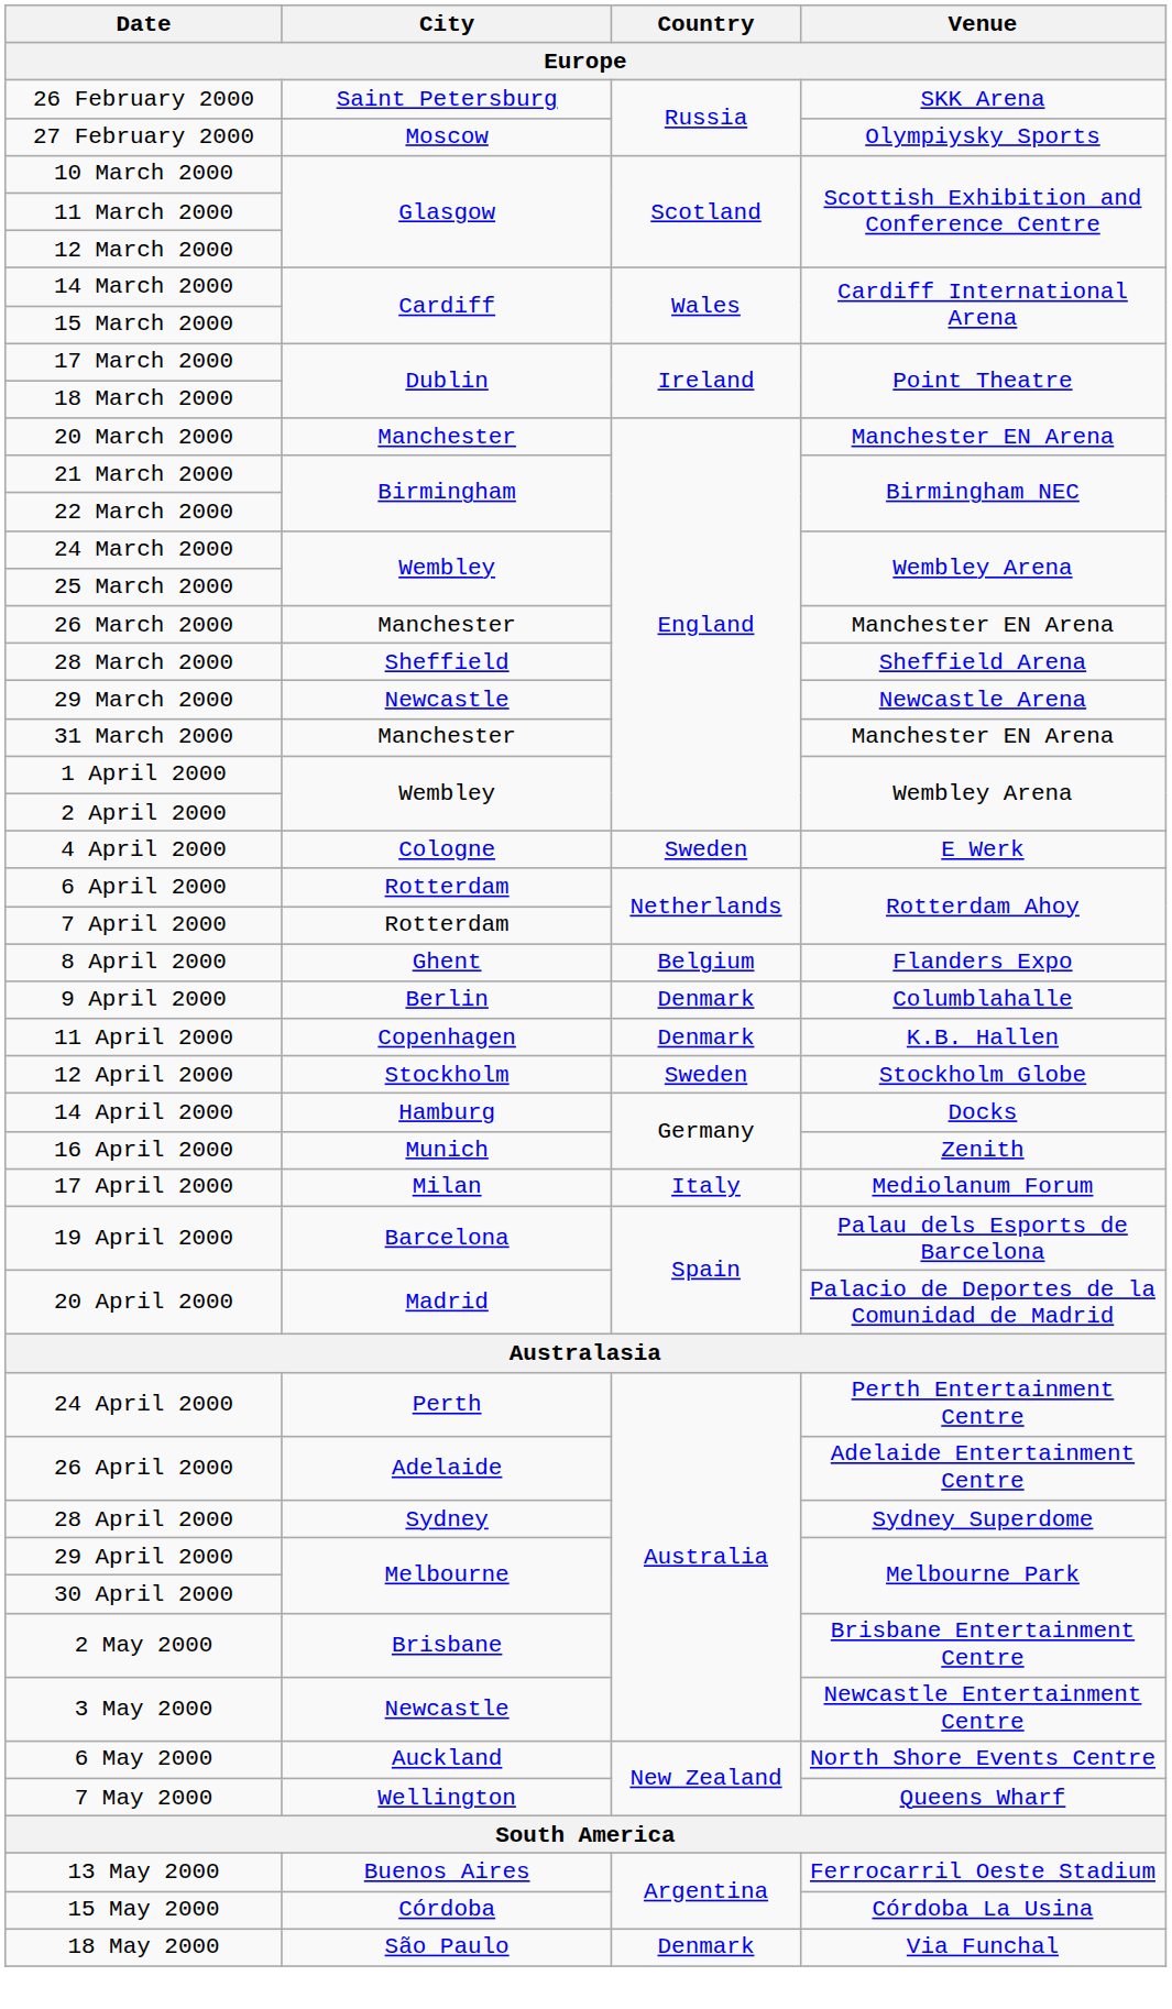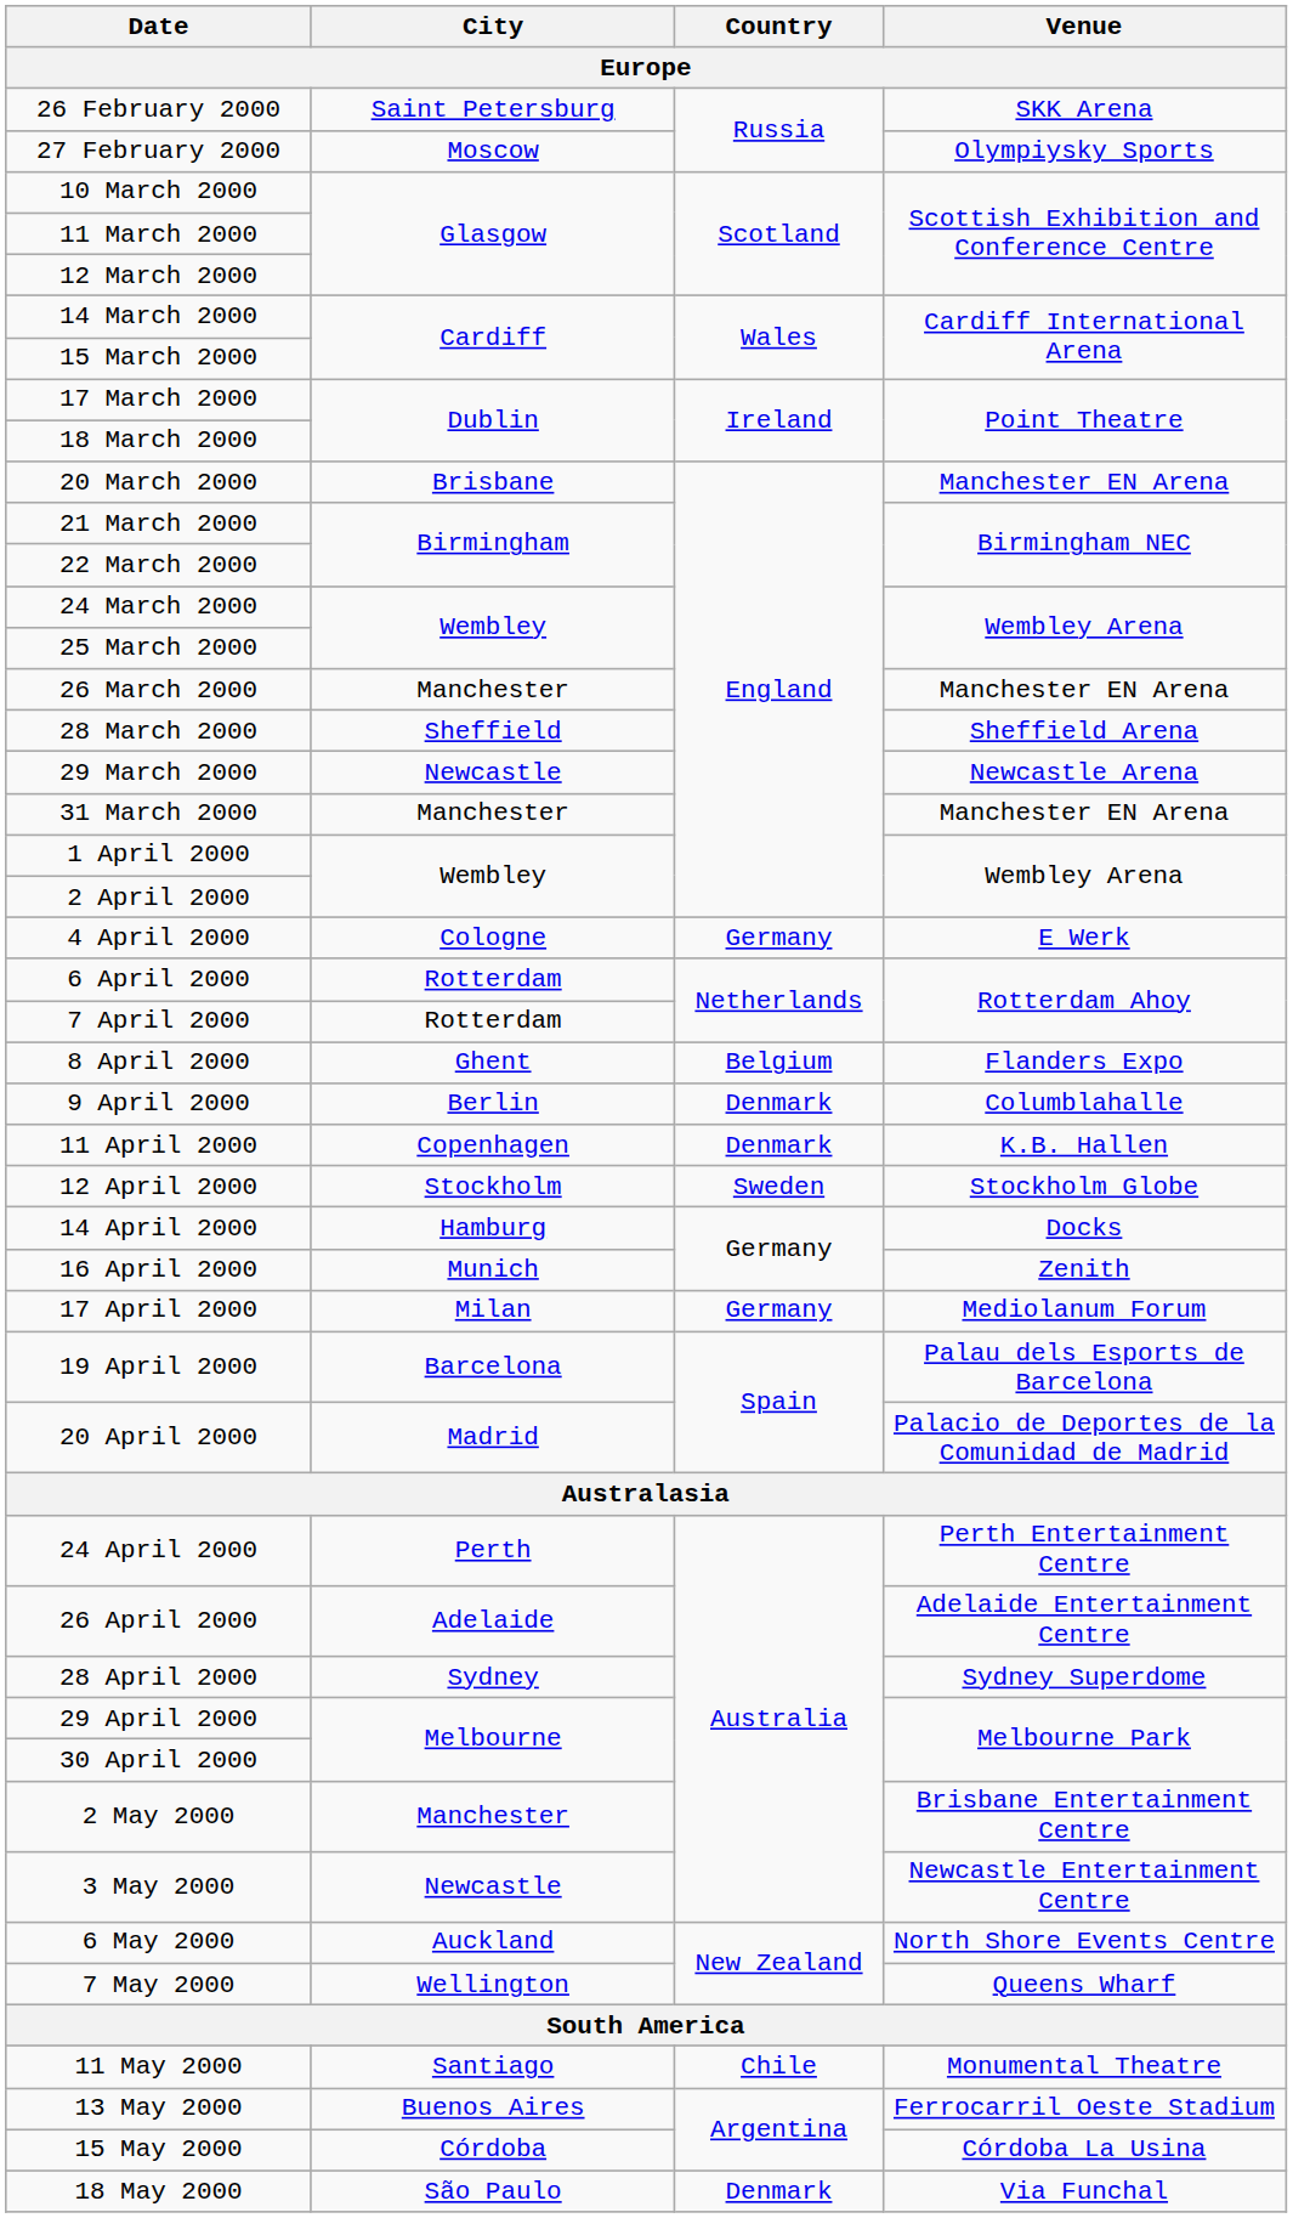 <table class="wikitable" style="text-align:center">
 <tr>
 <th style="width:150px;">Date</th>
 <th style="width:180px;">City</th>
 <th style="width:100px;">Country</th>
 <th style="width:200px;">Venue</th>
 </tr>
 <tr>
 <th colspan="4">Europe</th>
 </tr>
 <tr>
 <td>26 February 2000</td>
 <td><a href='#'>Saint Petersburg</a></td>
 <td rowspan="2"><a href='#'>Russia</a></td>
 <td><a href='#'>SKK Arena</a></td>
 </tr>
 <tr>
 <td>27 February 2000</td>
 <td><a href='#'>Moscow</a></td>
 <td><a href='#'>Olympiysky Sports</a></td>
 </tr>
 <tr>
 <td>10 March 2000</td>
 <td rowspan="3"><a href='#'>Glasgow</a></td>
 <td rowspan="3"><a href='#'>Scotland</a></td>
 <td rowspan="3"><a href='#'>Scottish Exhibition and Conference Centre</a></td>
 </tr>
 <tr>
 <td>11 March 2000</td>
 </tr>
 <tr>
 <td>12 March 2000</td>
 </tr>
 <tr>
 <td>14 March 2000</td>
 <td rowspan="2"><a href='#'>Cardiff</a></td>
 <td rowspan="2"><a href='#'>Wales</a></td>
 <td rowspan="2"><a href='#'>Cardiff International Arena</a></td>
 </tr>
 <tr>
 <td>15 March 2000</td>
 </tr>
 <tr>
 <td>17 March 2000</td>
 <td rowspan="2"><a href='#'>Dublin</a></td>
 <td rowspan="2"><a href='#'>Ireland</a></td>
 <td rowspan="2"><a href='#'>Point Theatre</a></td>
 </tr>
 <tr>
 <td>18 March 2000</td>
 </tr>
 <tr>
 <td>20 March 2000</td>
-<td><a href='#'>Manchester</a></td>
+<td><a href='#'>Brisbane</a></td>
 <td rowspan="11"><a href='#'>England</a></td>
 <td><a href='#'>Manchester EN Arena</a></td>
 </tr>
 <tr>
 <td>21 March 2000</td>
 <td rowspan="2"><a href='#'>Birmingham</a></td>
 <td rowspan="2"><a href='#'>Birmingham NEC</a></td>
 </tr>
 <tr>
 <td>22 March 2000</td>
 </tr>
 <tr>
 <td>24 March 2000</td>
 <td rowspan="2"><a href='#'>Wembley</a></td>
 <td rowspan="2"><a href='#'>Wembley Arena</a></td>
 </tr>
 <tr>
 <td>25 March 2000</td>
 </tr>
 <tr>
 <td>26 March 2000</td>
 <td>Manchester</td>
 <td>Manchester EN Arena</td>
 </tr>
 <tr>
 <td>28 March 2000</td>
 <td><a href='#'>Sheffield</a></td>
 <td><a href='#'>Sheffield Arena</a></td>
 </tr>
 <tr>
 <td>29 March 2000</td>
 <td><a href='#'>Newcastle</a></td>
 <td><a href='#'>Newcastle Arena</a></td>
 </tr>
 <tr>
 <td>31 March 2000</td>
 <td>Manchester</td>
 <td>Manchester EN Arena</td>
 </tr>
 <tr>
 <td>1 April 2000</td>
 <td rowspan="2">Wembley</td>
 <td rowspan="2">Wembley Arena</td>
 </tr>
 <tr>
 <td>2 April 2000</td>
 </tr>
 <tr>
 <td>4 April 2000</td>
 <td><a href='#'>Cologne</a></td>
-<td><a href='#'>Sweden</a></td>
+<td><a href='#'>Germany</a></td>
 <td><a href='#'>E Werk</a></td>
 </tr>
 <tr>
 <td>6 April 2000</td>
 <td><a href='#'>Rotterdam</a></td>
 <td rowspan="2"><a href='#'>Netherlands</a></td>
 <td rowspan="2"><a href='#'>Rotterdam Ahoy</a></td>
 </tr>
 <tr>
 <td>7 April 2000</td>
 <td>Rotterdam</td>
 </tr>
 <tr>
 <td>8 April 2000</td>
 <td><a href='#'>Ghent</a></td>
 <td><a href='#'>Belgium</a></td>
 <td><a href='#'>Flanders Expo</a></td>
 </tr>
 <tr>
 <td>9 April 2000</td>
 <td><a href='#'>Berlin</a></td>
 <td><a href='#'>Denmark</a></td>
 <td><a href='#'>Columblahalle</a></td>
 </tr>
 <tr>
 <td>11 April 2000</td>
 <td><a href='#'>Copenhagen</a></td>
 <td><a href='#'>Denmark</a></td>
 <td><a href='#'>K.B. Hallen</a></td>
 </tr>
 <tr>
 <td>12 April 2000</td>
 <td><a href='#'>Stockholm</a></td>
 <td><a href='#'>Sweden</a></td>
 <td><a href='#'>Stockholm Globe</a></td>
 </tr>
 <tr>
 <td>14 April 2000</td>
 <td><a href='#'>Hamburg</a></td>
 <td rowspan="2">Germany</td>
 <td><a href='#'>Docks</a></td>
 </tr>
 <tr>
 <td>16 April 2000</td>
 <td><a href='#'>Munich</a></td>
 <td><a href='#'>Zenith</a></td>
 </tr>
 <tr>
 <td>17 April 2000</td>
 <td><a href='#'>Milan</a></td>
-<td><a href='#'>Italy</a></td>
+<td><a href='#'>Germany</a></td>
 <td><a href='#'>Mediolanum Forum</a></td>
 </tr>
 <tr>
 <td>19 April 2000</td>
 <td><a href='#'>Barcelona</a></td>
 <td rowspan="2"><a href='#'>Spain</a></td>
 <td><a href='#'>Palau dels Esports de Barcelona</a></td>
 </tr>
 <tr>
 <td>20 April 2000</td>
 <td><a href='#'>Madrid</a></td>
 <td><a href='#'>Palacio de Deportes de la Comunidad de Madrid</a></td>
 </tr>
 <tr>
 <th colspan="4">Australasia</th>
 </tr>
 <tr>
 <td>24 April 2000</td>
 <td><a href='#'>Perth</a></td>
 <td rowspan="7"><a href='#'>Australia</a></td>
 <td><a href='#'>Perth Entertainment Centre</a></td>
 </tr>
 <tr>
 <td>26 April 2000</td>
 <td><a href='#'>Adelaide</a></td>
 <td><a href='#'>Adelaide Entertainment Centre</a></td>
 </tr>
 <tr>
 <td>28 April 2000</td>
 <td><a href='#'>Sydney</a></td>
 <td><a href='#'>Sydney Superdome</a></td>
 </tr>
 <tr>
 <td>29 April 2000</td>
 <td rowspan="2"><a href='#'>Melbourne</a></td>
 <td rowspan="2"><a href='#'>Melbourne Park</a></td>
 </tr>
 <tr>
 <td>30 April 2000</td>
 </tr>
 <tr>
 <td>2 May 2000</td>
-<td><a href='#'>Brisbane</a></td>
+<td><a href='#'>Manchester</a></td>
 <td><a href='#'>Brisbane Entertainment Centre</a></td>
 </tr>
 <tr>
 <td>3 May 2000</td>
 <td><a href='#'>Newcastle</a></td>
 <td><a href='#'>Newcastle Entertainment Centre</a></td>
 </tr>
 <tr>
 <td>6 May 2000</td>
 <td><a href='#'>Auckland</a></td>
 <td rowspan="2"><a href='#'>New Zealand</a></td>
 <td><a href='#'>North Shore Events Centre</a></td>
 </tr>
 <tr>
 <td>7 May 2000</td>
 <td><a href='#'>Wellington</a></td>
 <td><a href='#'>Queens Wharf</a></td>
 </tr>
 <tr>
 <th colspan="4">South America</th>
 </tr>
 <tr>
+<td>11 May 2000</td>
+<td><a href='#'>Santiago</a></td>
+<td><a href='#'>Chile</a></td>
+<td><a href='#'>Monumental Theatre</a></td>
+</tr>
+<tr>
 <td>13 May 2000</td>
 <td><a href='#'>Buenos Aires</a></td>
 <td rowspan="2"><a href='#'>Argentina</a></td>
 <td><a href='#'>Ferrocarril Oeste Stadium</a></td>
 </tr>
 <tr>
 <td>15 May 2000</td>
 <td><a href='#'>Córdoba</a></td>
 <td><a href='#'>Córdoba La Usina</a></td>
 </tr>
 <tr>
 <td>18 May 2000</td>
 <td><a href='#'>São Paulo</a></td>
 <td><a href='#'>Denmark</a></td>
 <td><a href='#'>Via Funchal</a></td>
 </tr>
 </table>
